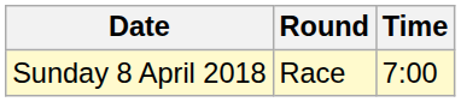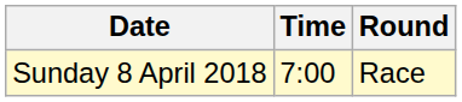 <table class="wikitable">
 <tr>
 <th>Date</th>
+<th>Time</th>
 <th>Round</th>
-<th>Time</th>
 </tr>
 <tr>
 <td style=background:lemonchiffon>Sunday 8 April 2018</td>
+<td style=background:lemonchiffon>7:00</td>
 <td style=background:lemonchiffon>Race</td>
-<td style=background:lemonchiffon>7:00</td>
 </tr>
 </table>
